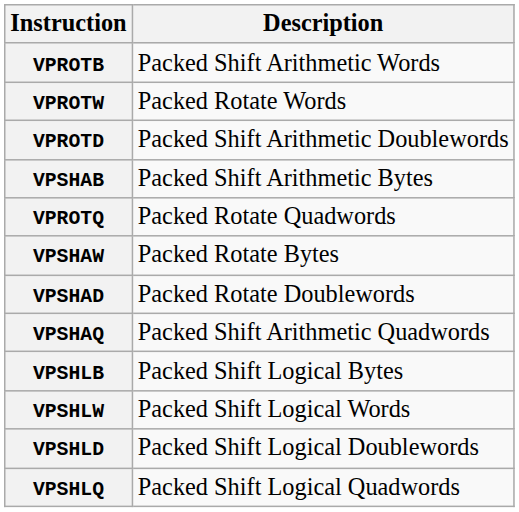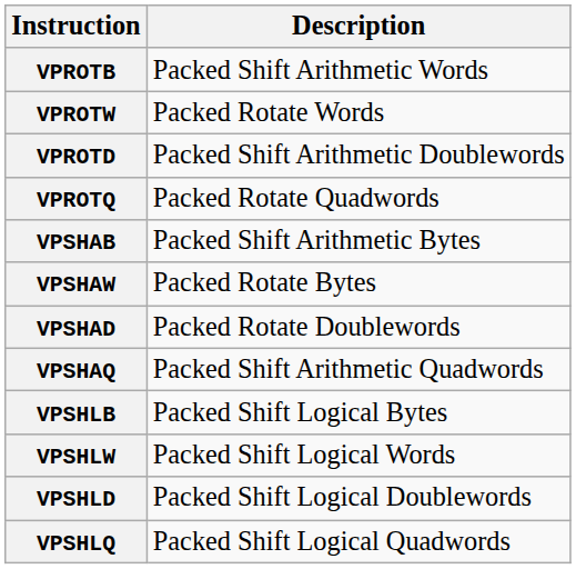 <table class="wikitable plainrowheaders">
 <tr>
 <th scope="col">Instruction</th>
 <th scope="col">Description</th>
 </tr>
 <tr>
 <th scope="row"><code>VPROTB</code></th>
 <td>Packed Shift Arithmetic Words</td>
 </tr>
 <tr>
 <th scope="row"><code>VPROTW</code></th>
 <td>Packed Rotate Words</td>
 </tr>
 <tr>
 <th scope="row"><code>VPROTD</code></th>
 <td>Packed Shift Arithmetic Doublewords</td>
 </tr>
 <tr>
+<th scope="row"><code>VPROTQ</code></th>
+<td>Packed Rotate Quadwords</td>
+</tr>
+<tr>
 <th scope="row"><code>VPSHAB</code></th>
 <td>Packed Shift Arithmetic Bytes</td>
-</tr>
-<tr>
-<th scope="row"><code>VPROTQ</code></th>
-<td>Packed Rotate Quadwords</td>
 </tr>
 <tr>
 <th scope="row"><code>VPSHAW</code></th>
 <td>Packed Rotate Bytes</td>
 </tr>
 <tr>
 <th scope="row"><code>VPSHAD</code></th>
 <td>Packed Rotate Doublewords</td>
 </tr>
 <tr>
 <th scope="row"><code>VPSHAQ</code></th>
 <td>Packed Shift Arithmetic Quadwords</td>
 </tr>
 <tr>
 <th scope="row"><code>VPSHLB</code></th>
 <td>Packed Shift Logical Bytes</td>
 </tr>
 <tr>
 <th scope="row"><code>VPSHLW</code></th>
 <td>Packed Shift Logical Words</td>
 </tr>
 <tr>
 <th scope="row"><code>VPSHLD</code></th>
 <td>Packed Shift Logical Doublewords</td>
 </tr>
 <tr>
 <th scope="row"><code>VPSHLQ</code></th>
 <td>Packed Shift Logical Quadwords</td>
 </tr>
 </table>
